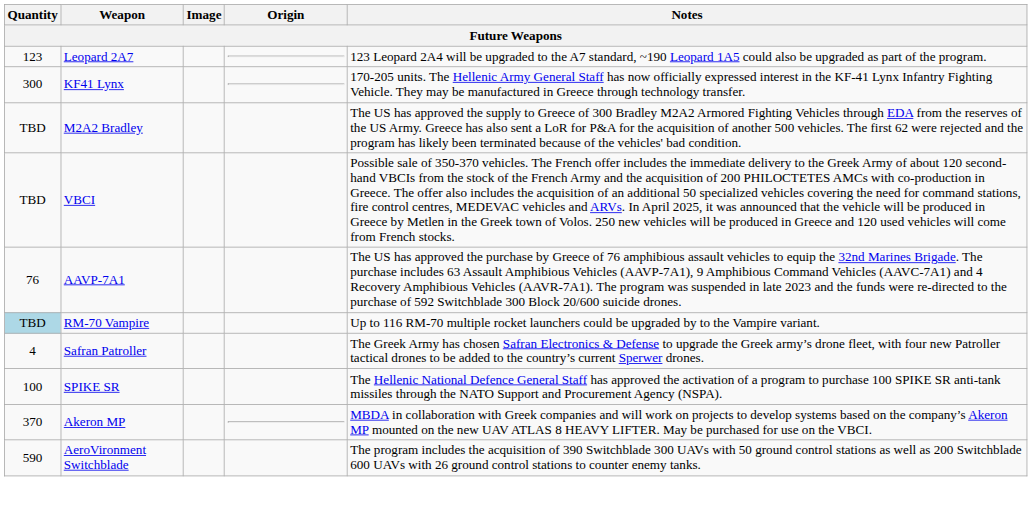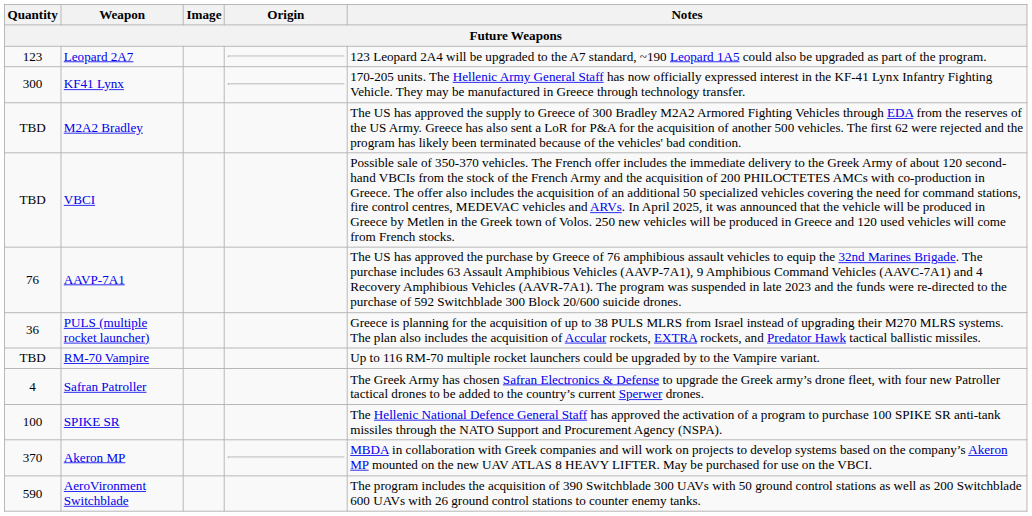 <table class="wikitable">
 <tr>
 <th>Quantity</th>
 <th>Weapon</th>
 <th>Image</th>
 <th>Origin</th>
 <th>Notes</th>
 </tr>
 <tr>
 <th colspan="5">Future Weapons</th>
 </tr>
 <tr>
 <td align="center">123</td>
 <td style="text-align:left; width:12%"><a href='#'>Leopard 2A7</a></td>
 <td></td>
 <td style="text-align:left; width:12%"><hr></td>
 <td>123 Leopard 2A4 will be upgraded to the A7 standard, ~190 <a href='#'>Leopard 1A5</a> could also be upgraded as part of the program.</td>
 </tr>
 <tr>
 <td align="center">300</td>
 <td><a href='#'>KF41 Lynx</a></td>
 <td></td>
 <td><hr></td>
 <td>170-205 units. The <a href='#'>Hellenic Army General Staff</a> has now officially expressed interest in the KF-41 Lynx Infantry Fighting Vehicle. They may be manufactured in Greece through technology transfer.</td>
 </tr>
 <tr>
 <td align="center">TBD</td>
 <td><a href='#'>M2A2 Bradley</a></td>
 <td></td>
 <td></td>
 <td>The US has approved the supply to Greece of 300 Bradley M2A2 Armored Fighting Vehicles through <a href='#'>EDA</a> from the reserves of the US Army. Greece has also sent a LoR for P&A for the acquisition of another 500 vehicles. The first 62 were rejected and the program has likely been terminated because of the vehicles' bad condition.</td>
 </tr>
 <tr>
 <td align="center">TBD</td>
 <td><a href='#'>VBCI</a></td>
 <td></td>
 <td></td>
 <td>Possible sale of 350-370 vehicles. The French offer includes the immediate delivery to the Greek Army of about 120 second-hand VBCIs from the stock of the French Army and the acquisition of 200 PHILOCTETES AMCs with co-production in Greece. The offer also includes the acquisition of an additional 50 specialized vehicles covering the need for command stations, fire control centres, MEDEVAC vehicles and <a href='#'>ARVs</a>. In April 2025, it was announced that the vehicle will be produced in Greece by Metlen in the Greek town of Volos. 250 new vehicles will be produced in Greece and 120 used vehicles will come from French stocks.</td>
 </tr>
 <tr>
 <td align="center">76</td>
 <td><a href='#'>AAVP-7A1</a></td>
 <td></td>
 <td></td>
 <td>The US has approved the purchase by Greece of 76 amphibious assault vehicles to equip the <a href='#'>32nd Marines Brigade</a>. The purchase includes 63 Assault Amphibious Vehicles (AAVP-7A1), 9 Amphibious Command Vehicles (AAVC-7A1) and 4 Recovery Amphibious Vehicles (AAVR-7A1). The program was suspended in late 2023 and the funds were re-directed to the purchase of 592 Switchblade 300 Block 20/600 suicide drones.</td>
 </tr>
 <tr>
-<td align="center" style="background: lightblue;">TBD</td>
+<td align="center">36</td>
+<td><a href='#'>PULS (multiple rocket launcher)</a></td>
+<td></td>
+<td></td>
+<td>Greece is planning for the acquisition of up to 38 PULS MLRS from Israel instead of upgrading their M270 MLRS systems. The plan also includes the acquisition of <a href='#'>Accular</a> rockets, <a href='#'>EXTRA</a> rockets, and <a href='#'>Predator Hawk</a> tactical ballistic missiles.</td>
+</tr>
+<tr>
+<td align="center">TBD</td>
 <td><a href='#'>RM-70 Vampire</a></td>
 <td></td>
 <td></td>
 <td>Up to 116 RM-70 multiple rocket launchers could be upgraded by  to the Vampire variant.</td>
 </tr>
 <tr>
 <td align="center">4</td>
 <td><a href='#'>Safran Patroller</a></td>
 <td></td>
 <td></td>
 <td>The Greek Army has chosen <a href='#'>Safran Electronics & Defense</a> to upgrade the Greek army’s drone fleet, with four new Patroller tactical drones to be added to the country’s current <a href='#'>Sperwer</a> drones.</td>
 </tr>
 <tr>
 <td align="center">100</td>
 <td><a href='#'>SPIKE SR</a></td>
 <td></td>
 <td></td>
 <td>The <a href='#'>Hellenic National Defence General Staff</a> has approved the activation of a program to purchase 100 SPIKE SR anti-tank missiles through the NATO Support and Procurement Agency (NSPA).</td>
 </tr>
 <tr>
 <td align="center">370</td>
 <td><a href='#'>Akeron MP</a></td>
 <td></td>
 <td><hr></td>
 <td><a href='#'>MBDA</a> in collaboration with Greek companies  and   will work on projects to develop systems based on the company’s <a href='#'>Akeron MP</a> mounted on the new UAV ATLAS 8 HEAVY LIFTER. May be purchased for use on the VBCI. </td>
 </tr>
 <tr>
 <td align="center">590</td>
 <td><a href='#'>AeroVironment Switchblade</a></td>
 <td></td>
 <td></td>
 <td>The program includes the acquisition of 390 Switchblade 300 UAVs with 50 ground control stations as well as 200 Switchblade 600 UAVs with 26 ground control stations to counter enemy tanks.</td>
 </tr>
 </table>
